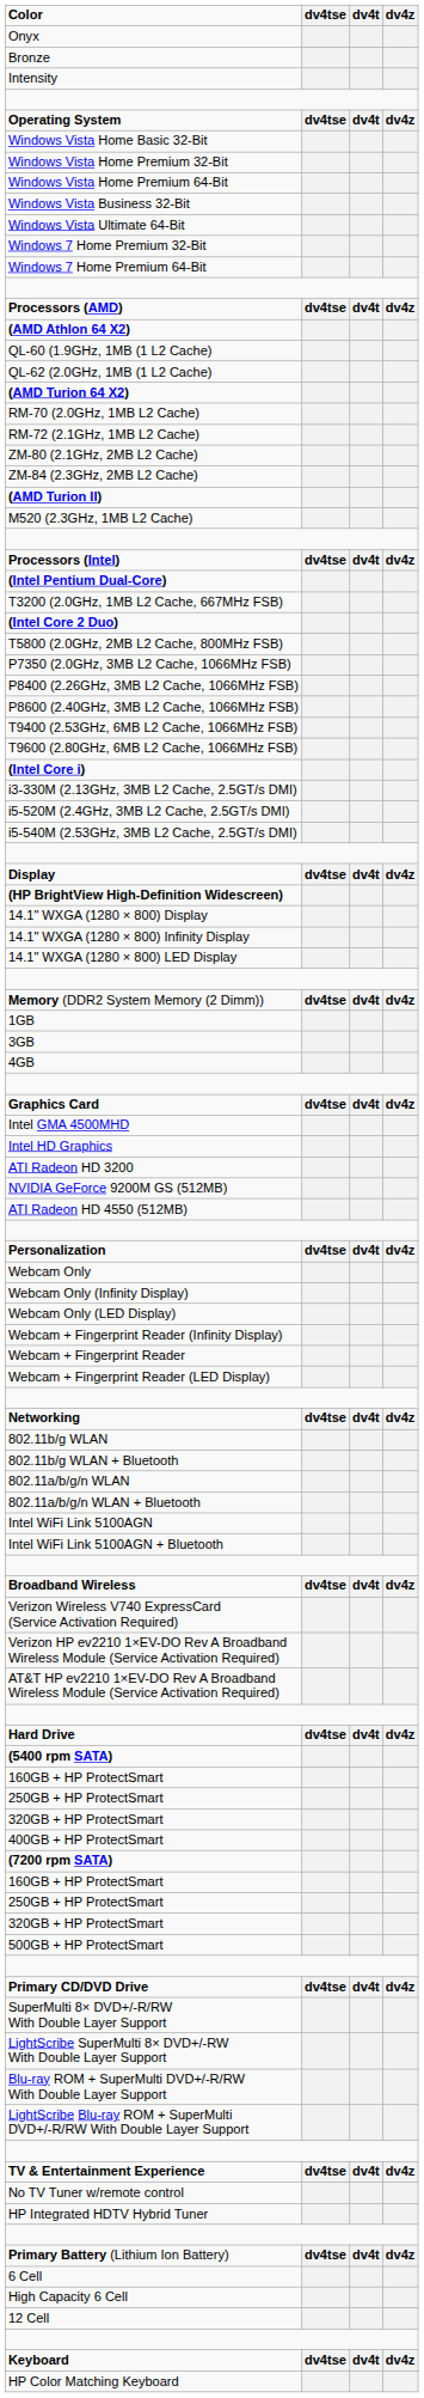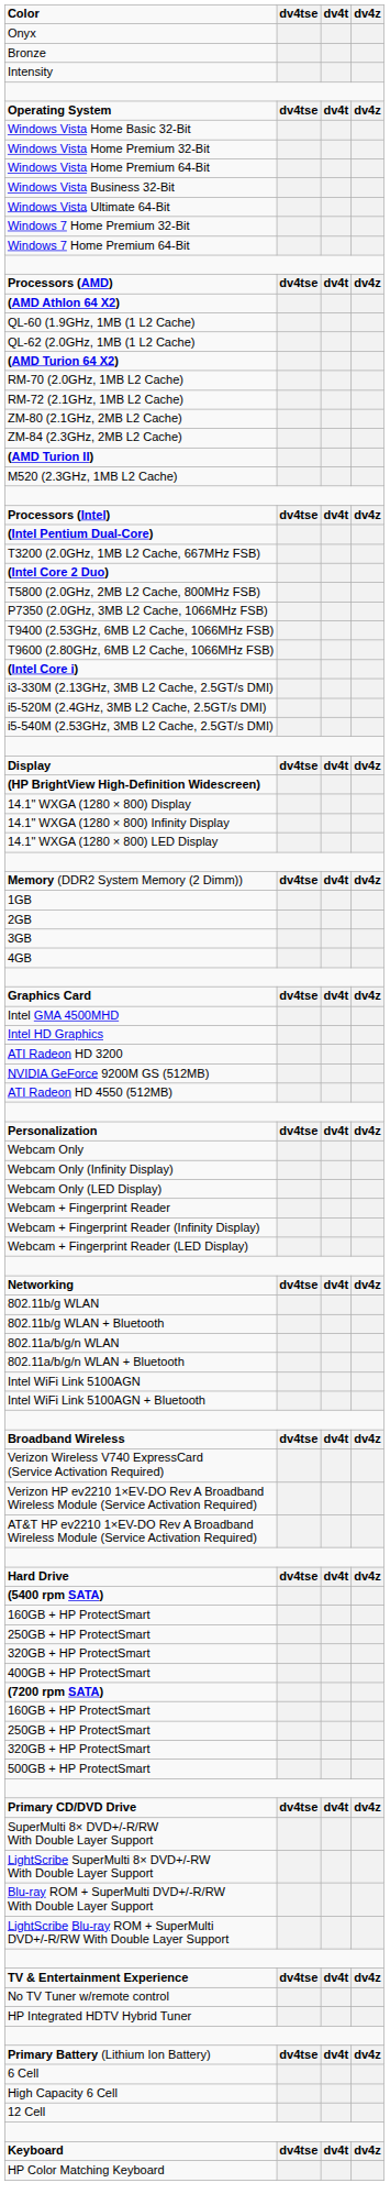 <table class="wikitable">
 <tr>
 <td><strong>Color</strong></td>
 <th>dv4tse</th>
 <th>dv4t</th>
 <th>dv4z</th>
 </tr>
 <tr>
 <td>Onyx</td>
 <th></th>
 <th></th>
 <th></th>
 </tr>
 <tr>
 <td>Bronze</td>
 <th></th>
 <th></th>
 <th></th>
 </tr>
 <tr>
 <td>Intensity</td>
 <th></th>
 <th></th>
 <th></th>
 </tr>
 <tr>
 <td colspan=4> </td>
 </tr>
 <tr>
 <td><strong>Operating System</strong></td>
 <th>dv4tse</th>
 <th>dv4t</th>
 <th>dv4z</th>
 </tr>
 <tr>
 <td><a href='#'>Windows Vista</a> Home Basic 32-Bit</td>
 <th></th>
 <th></th>
 <th></th>
 </tr>
 <tr>
 <td><a href='#'>Windows Vista</a> Home Premium 32-Bit</td>
 <th></th>
 <th></th>
 <th></th>
 </tr>
 <tr>
 <td><a href='#'>Windows Vista</a> Home Premium 64-Bit</td>
 <th></th>
 <th></th>
 <th></th>
 </tr>
 <tr>
 <td><a href='#'>Windows Vista</a> Business 32-Bit</td>
 <th></th>
 <th></th>
 <th></th>
 </tr>
 <tr>
 <td><a href='#'>Windows Vista</a> Ultimate 64-Bit</td>
 <th></th>
 <th></th>
 <th></th>
 </tr>
 <tr>
 <td><a href='#'>Windows 7</a> Home Premium 32-Bit</td>
 <th></th>
 <th></th>
 <th></th>
 </tr>
 <tr>
 <td><a href='#'>Windows 7</a> Home Premium 64-Bit</td>
 <th></th>
 <th></th>
 <th></th>
 </tr>
 <tr>
 <td colspan=4> </td>
 </tr>
 <tr>
 <td><strong>Processors (<a href='#'>AMD</a>)</strong></td>
 <th>dv4tse</th>
 <th>dv4t</th>
 <th>dv4z</th>
 </tr>
 <tr>
 <td><strong>(<a href='#'>AMD Athlon 64 X2</a>)</strong></td>
 <th></th>
 <th></th>
 <th></th>
 </tr>
 <tr>
 <td>QL-60 (1.9GHz, 1MB (1 L2 Cache)</td>
 <th></th>
 <th></th>
 <th></th>
 </tr>
 <tr>
 <td>QL-62 (2.0GHz, 1MB (1 L2 Cache)</td>
 <th></th>
 <th></th>
 <th></th>
 </tr>
 <tr>
 <td><strong>(<a href='#'>AMD Turion 64 X2</a>)</strong></td>
 <th></th>
 <th></th>
 <th></th>
 </tr>
 <tr>
 <td>RM-70 (2.0GHz, 1MB L2 Cache)</td>
 <th></th>
 <th></th>
 <th></th>
 </tr>
 <tr>
 <td>RM-72 (2.1GHz, 1MB L2 Cache)</td>
 <th></th>
 <th></th>
 <th></th>
 </tr>
 <tr>
 <td>ZM-80 (2.1GHz, 2MB L2 Cache)</td>
 <th></th>
 <th></th>
 <th></th>
 </tr>
 <tr>
 <td>ZM-84 (2.3GHz, 2MB L2 Cache)</td>
 <th></th>
 <th></th>
 <th></th>
 </tr>
 <tr>
 <td><strong>(<a href='#'>AMD Turion II</a>)</strong></td>
 <th></th>
 <th></th>
 <th></th>
 </tr>
 <tr>
 <td>M520 (2.3GHz, 1MB L2 Cache)</td>
 <th></th>
 <th></th>
 <th></th>
 </tr>
 <tr>
 <td colspan=4> </td>
 </tr>
 <tr>
 <td><strong>Processors (<a href='#'>Intel</a>)</strong></td>
 <th>dv4tse</th>
 <th>dv4t</th>
 <th>dv4z</th>
 </tr>
 <tr>
 <td><strong>(<a href='#'>Intel Pentium Dual-Core</a>)</strong></td>
 <th></th>
 <th></th>
 <th></th>
 </tr>
 <tr>
 <td>T3200 (2.0GHz, 1MB L2 Cache, 667MHz FSB)</td>
 <th></th>
 <th></th>
 <th></th>
 </tr>
 <tr>
 <td><strong>(<a href='#'>Intel Core 2 Duo</a>)</strong></td>
 <th></th>
 <th></th>
 <th></th>
 </tr>
 <tr>
 <td>T5800 (2.0GHz, 2MB L2 Cache, 800MHz FSB)</td>
 <th></th>
 <th></th>
 <th></th>
 </tr>
 <tr>
 <td>P7350 (2.0GHz, 3MB L2 Cache, 1066MHz FSB)</td>
 <th></th>
 <th></th>
 <th></th>
 </tr>
 <tr>
-<td>P8400 (2.26GHz, 3MB L2 Cache, 1066MHz FSB)</td>
-<th></th>
-<th></th>
-<th></th>
-</tr>
-<tr>
-<td>P8600 (2.40GHz, 3MB L2 Cache, 1066MHz FSB)</td>
-<th></th>
-<th></th>
-<th></th>
-</tr>
-<tr>
 <td>T9400 (2.53GHz, 6MB L2 Cache, 1066MHz FSB)</td>
 <th></th>
 <th></th>
 <th></th>
 </tr>
 <tr>
 <td>T9600 (2.80GHz, 6MB L2 Cache, 1066MHz FSB)</td>
 <th></th>
 <th></th>
 <th></th>
 </tr>
 <tr>
 <td><strong>(<a href='#'>Intel Core i</a>)</strong></td>
 <th></th>
 <th></th>
 <th></th>
 </tr>
 <tr>
 <td>i3-330M (2.13GHz, 3MB L2 Cache, 2.5GT/s DMI)</td>
 <th></th>
 <th></th>
 <th></th>
 </tr>
 <tr>
 <td>i5-520M (2.4GHz, 3MB L2 Cache, 2.5GT/s DMI)</td>
 <th></th>
 <th></th>
 <th></th>
 </tr>
 <tr>
 <td>i5-540M (2.53GHz, 3MB L2 Cache, 2.5GT/s DMI)</td>
 <th></th>
 <th></th>
 <th></th>
 </tr>
 <tr>
 <td colspan=4> </td>
 </tr>
 <tr>
 <td><strong>Display</strong></td>
 <th>dv4tse</th>
 <th>dv4t</th>
 <th>dv4z</th>
 </tr>
 <tr>
 <td><strong>(HP BrightView High-Definition Widescreen)</strong></td>
 <th></th>
 <th></th>
 <th></th>
 </tr>
 <tr>
 <td>14.1" WXGA (1280 × 800) Display</td>
 <th></th>
 <th></th>
 <th></th>
 </tr>
 <tr>
 <td>14.1" WXGA (1280 × 800) Infinity Display</td>
 <th></th>
 <th></th>
 <th></th>
 </tr>
 <tr>
 <td>14.1" WXGA (1280 × 800) LED Display</td>
 <th></th>
 <th></th>
 <th></th>
 </tr>
 <tr>
 <td colspan=4> </td>
 </tr>
 <tr>
 <td><strong>Memory</strong> (DDR2 System Memory (2 Dimm))</td>
 <th>dv4tse</th>
 <th>dv4t</th>
 <th>dv4z</th>
 </tr>
 <tr>
 <td>1GB</td>
 <th></th>
 <th></th>
 <th></th>
 </tr>
 <tr>
+<td>2GB</td>
+<th></th>
+<th></th>
+<th></th>
+</tr>
+<tr>
 <td>3GB</td>
 <th></th>
 <th></th>
 <th></th>
 </tr>
 <tr>
 <td>4GB</td>
 <th></th>
 <th></th>
 <th></th>
 </tr>
 <tr>
 <td colspan=4> </td>
 </tr>
 <tr>
 <td><strong>Graphics Card</strong></td>
 <th>dv4tse</th>
 <th>dv4t</th>
 <th>dv4z</th>
 </tr>
 <tr>
 <td>Intel <a href='#'>GMA 4500MHD</a></td>
 <th></th>
 <th></th>
 <th></th>
 </tr>
 <tr>
 <td><a href='#'>Intel HD Graphics</a></td>
 <th></th>
 <th></th>
 <th></th>
 </tr>
 <tr>
 <td><a href='#'>ATI Radeon</a> HD 3200</td>
 <th></th>
 <th></th>
 <th></th>
 </tr>
 <tr>
 <td><a href='#'>NVIDIA GeForce</a> 9200M GS (512MB)</td>
 <th></th>
 <th></th>
 <th></th>
 </tr>
 <tr>
 <td><a href='#'>ATI Radeon</a> HD 4550 (512MB)</td>
 <th></th>
 <th></th>
 <th></th>
 </tr>
 <tr>
 <td colspan=4> </td>
 </tr>
 <tr>
 <td><strong>Personalization</strong></td>
 <th>dv4tse</th>
 <th>dv4t</th>
 <th>dv4z</th>
 </tr>
 <tr>
 <td>Webcam Only</td>
 <th></th>
 <th></th>
 <th></th>
 </tr>
 <tr>
 <td>Webcam Only (Infinity Display)</td>
 <th></th>
 <th></th>
 <th></th>
 </tr>
 <tr>
 <td>Webcam Only (LED Display)</td>
 <th></th>
 <th></th>
 <th></th>
 </tr>
 <tr>
-<td>Webcam + Fingerprint Reader (Infinity Display)</td>
+<td>Webcam + Fingerprint Reader</td>
 <th></th>
 <th></th>
 <th></th>
 </tr>
 <tr>
-<td>Webcam + Fingerprint Reader</td>
+<td>Webcam + Fingerprint Reader (Infinity Display)</td>
 <th></th>
 <th></th>
 <th></th>
 </tr>
 <tr>
 <td>Webcam + Fingerprint Reader (LED Display)</td>
 <th></th>
 <th></th>
 <th></th>
 </tr>
 <tr>
 <td colspan=4> </td>
 </tr>
 <tr>
 <td><strong>Networking</strong></td>
 <th>dv4tse</th>
 <th>dv4t</th>
 <th>dv4z</th>
 </tr>
 <tr>
 <td>802.11b/g WLAN</td>
 <th></th>
 <th></th>
 <th></th>
 </tr>
 <tr>
 <td>802.11b/g WLAN + Bluetooth</td>
 <th></th>
 <th></th>
 <th></th>
 </tr>
 <tr>
 <td>802.11a/b/g/n WLAN</td>
 <th></th>
 <th></th>
 <th></th>
 </tr>
 <tr>
 <td>802.11a/b/g/n WLAN + Bluetooth</td>
 <th></th>
 <th></th>
 <th></th>
 </tr>
 <tr>
 <td>Intel WiFi Link 5100AGN</td>
 <th></th>
 <th></th>
 <th></th>
 </tr>
 <tr>
 <td>Intel WiFi Link 5100AGN + Bluetooth</td>
 <th></th>
 <th></th>
 <th></th>
 </tr>
 <tr>
 <td colspan=4> </td>
 </tr>
 <tr>
 <td><strong>Broadband Wireless</strong></td>
 <th>dv4tse</th>
 <th>dv4t</th>
 <th>dv4z</th>
 </tr>
 <tr>
 <td>Verizon Wireless V740 ExpressCard<br>(Service Activation Required)</td>
 <th></th>
 <th></th>
 <th></th>
 </tr>
 <tr>
 <td>Verizon HP ev2210 1×EV-DO Rev A Broadband<br>Wireless Module (Service Activation Required)</td>
 <th></th>
 <th></th>
 <th></th>
 </tr>
 <tr>
 <td>AT&T HP ev2210 1×EV-DO Rev A Broadband<br>Wireless Module (Service Activation Required)</td>
 <th></th>
 <th></th>
 <th></th>
 </tr>
 <tr>
 <td colspan=4> </td>
 </tr>
 <tr>
 <td><strong>Hard Drive</strong></td>
 <th>dv4tse</th>
 <th>dv4t</th>
 <th>dv4z</th>
 </tr>
 <tr>
 <td><strong>(5400 rpm <a href='#'>SATA</a>)</strong></td>
 <th></th>
 <th></th>
 <th></th>
 </tr>
 <tr>
 <td>160GB + HP ProtectSmart</td>
 <th></th>
 <th></th>
 <th></th>
 </tr>
 <tr>
 <td>250GB + HP ProtectSmart</td>
 <th></th>
 <th></th>
 <th></th>
 </tr>
 <tr>
 <td>320GB + HP ProtectSmart</td>
 <th></th>
 <th></th>
 <th></th>
 </tr>
 <tr>
 <td>400GB + HP ProtectSmart</td>
 <th></th>
 <th></th>
 <th></th>
 </tr>
 <tr>
 <td><strong>(7200 rpm <a href='#'>SATA</a>)</strong></td>
 <th></th>
 <th></th>
 <th></th>
 </tr>
 <tr>
 <td>160GB + HP ProtectSmart</td>
 <th></th>
 <th></th>
 <th></th>
 </tr>
 <tr>
 <td>250GB + HP ProtectSmart</td>
 <th></th>
 <th></th>
 <th></th>
 </tr>
 <tr>
 <td>320GB + HP ProtectSmart</td>
 <th></th>
 <th></th>
 <th></th>
 </tr>
 <tr>
 <td>500GB + HP ProtectSmart</td>
 <th></th>
 <th></th>
 <th></th>
 </tr>
 <tr>
 <td colspan=4> </td>
 </tr>
 <tr>
 <td><strong>Primary CD/DVD Drive</strong></td>
 <th>dv4tse</th>
 <th>dv4t</th>
 <th>dv4z</th>
 </tr>
 <tr>
 <td>SuperMulti 8× DVD+/-R/RW<br>With Double Layer Support</td>
 <th></th>
 <th></th>
 <th></th>
 </tr>
 <tr>
 <td><a href='#'>LightScribe</a> SuperMulti 8× DVD+/-RW<br>With Double Layer Support</td>
 <th></th>
 <th></th>
 <th></th>
 </tr>
 <tr>
 <td><a href='#'>Blu-ray</a> ROM + SuperMulti DVD+/-R/RW<br>With Double Layer Support</td>
 <th></th>
 <th></th>
 <th></th>
 </tr>
 <tr>
 <td><a href='#'>LightScribe</a> <a href='#'>Blu-ray</a> ROM + SuperMulti<br>DVD+/-R/RW With Double Layer Support</td>
 <th></th>
 <th></th>
 <th></th>
 </tr>
 <tr>
 <td colspan=4> </td>
 </tr>
 <tr>
 <td><strong>TV & Entertainment Experience</strong></td>
 <th>dv4tse</th>
 <th>dv4t</th>
 <th>dv4z</th>
 </tr>
 <tr>
 <td>No TV Tuner w/remote control</td>
 <th></th>
 <th></th>
 <th></th>
 </tr>
 <tr>
 <td>HP Integrated HDTV Hybrid Tuner</td>
 <th></th>
 <th></th>
 <th></th>
 </tr>
 <tr>
 <td colspan=4> </td>
 </tr>
 <tr>
 <td><strong>Primary Battery</strong> (Lithium Ion Battery)</td>
 <th>dv4tse</th>
 <th>dv4t</th>
 <th>dv4z</th>
 </tr>
 <tr>
 <td>6 Cell</td>
 <th></th>
 <th></th>
 <th></th>
 </tr>
 <tr>
 <td>High Capacity 6 Cell</td>
 <th></th>
 <th></th>
 <th></th>
 </tr>
 <tr>
 <td>12 Cell</td>
 <th></th>
 <th></th>
 <th></th>
 </tr>
 <tr>
 <td colspan=4> </td>
 </tr>
 <tr>
 <td><strong>Keyboard</strong></td>
 <th>dv4tse</th>
 <th>dv4t</th>
 <th>dv4z</th>
 </tr>
 <tr>
 <td>HP Color Matching Keyboard</td>
 <th></th>
 <th></th>
 <th></th>
 </tr>
 </table>
